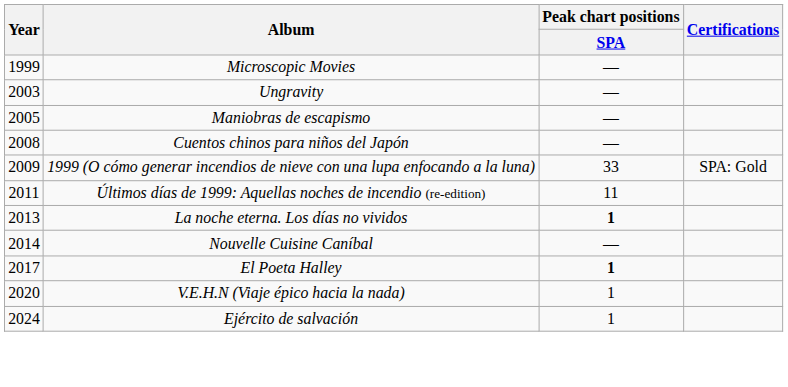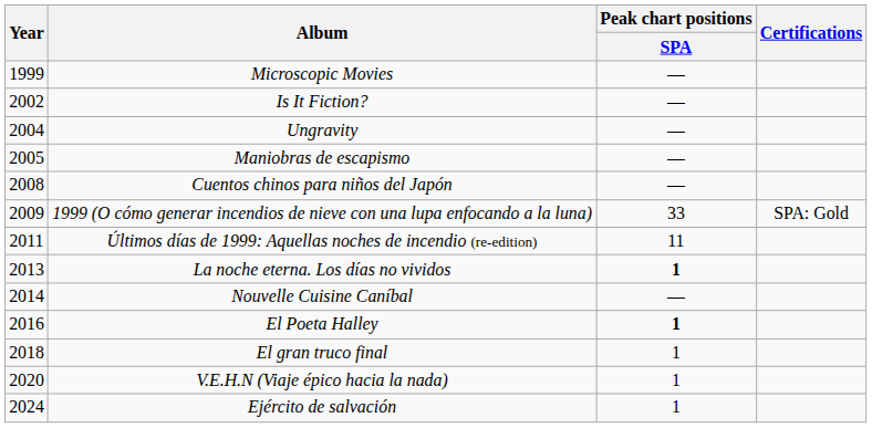 <table class="wikitable plainrowheaders" style="text-align:center;">
 <tr>
 <th scope="col" rowspan="2">Year</th>
 <th scope="col" rowspan="2">Album</th>
 <th scope="col" colspan="1">Peak chart positions</th>
 <th scope="col" rowspan="2"><a href='#'>Certifications</a></th>
 </tr>
 <tr>
 <th scope="col"><a href='#'>SPA</a><br></th>
 </tr>
 <tr>
 <td>1999</td>
 <td scope="row"><em>Microscopic Movies</em></td>
 <td>—</td>
 <td></td>
 </tr>
 <tr>
-<td>2003</td>
+<td>2002</td>
+<td scope="row"><em>Is It Fiction?</em></td>
+<td>—</td>
+<td></td>
+</tr>
+<tr>
+<td>2004</td>
 <td scope="row"><em>Ungravity</em></td>
 <td>—</td>
 <td></td>
 </tr>
 <tr>
 <td>2005</td>
 <td scope="row"><em>Maniobras de escapismo</em></td>
 <td>—</td>
 <td></td>
 </tr>
 <tr>
 <td>2008</td>
 <td scope="row"><em>Cuentos chinos para niños del Japón</em></td>
 <td>—</td>
 <td></td>
 </tr>
 <tr>
 <td>2009</td>
 <td scope="row"><em>1999 (O cómo generar incendios de nieve con una lupa enfocando a la luna)</em></td>
 <td>33</td>
 <td>SPA: Gold</td>
 </tr>
 <tr>
 <td>2011</td>
 <td scope="row"><em>Últimos días de 1999: Aquellas noches de incendio</em> <small>(re-edition)</small></td>
 <td>11</td>
 <td></td>
 </tr>
 <tr>
 <td>2013</td>
 <td scope="row"><em>La noche eterna. Los días no vividos</em></td>
 <td><strong>1</strong></td>
 <td></td>
 </tr>
 <tr>
 <td>2014</td>
 <td scope="row"><em>Nouvelle Cuisine Caníbal</em></td>
 <td>—</td>
 <td></td>
 </tr>
 <tr>
-<td>2017</td>
+<td>2016</td>
 <td scope="row"><em>El Poeta Halley</em></td>
 <td><strong>1</strong></td>
+<td></td>
+</tr>
+<tr>
+<td>2018</td>
+<td scope="row"><em>El gran truco final</em></td>
+<td>1</td>
 <td></td>
 </tr>
 <tr>
 <td>2020</td>
 <td scope="row"><em>V.E.H.N (Viaje épico hacia la nada)</em></td>
 <td>1</td>
 <td></td>
 </tr>
 <tr>
 <td>2024</td>
 <td><em>Ejército de salvación</em></td>
 <td>1</td>
 <td></td>
 </tr>
 </table>
